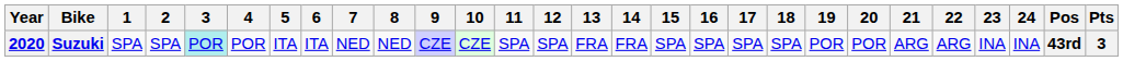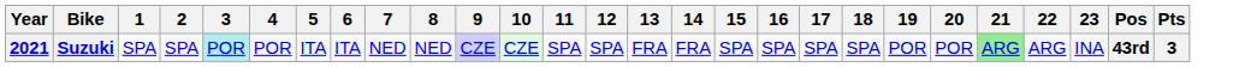 <table class="wikitable" style="text-align:center; font-size:90%">
 <tr>
 <th>Year</th>
 <th>Bike</th>
 <th>1</th>
 <th>2</th>
 <th>3</th>
 <th>4</th>
 <th>5</th>
 <th>6</th>
 <th>7</th>
 <th>8</th>
 <th>9</th>
 <th>10</th>
 <th>11</th>
 <th>12</th>
 <th>13</th>
 <th>14</th>
 <th>15</th>
 <th>16</th>
 <th>17</th>
 <th>18</th>
 <th>19</th>
 <th>20</th>
 <th>21</th>
 <th>22</th>
 <th>23</th>
-<th>24</th>
 <th>Pos</th>
 <th>Pts</th>
 </tr>
 <tr>
-<th><a href='#'>2020</a></th>
+<th><a href='#'>2021</a></th>
 <th><a href='#'>Suzuki</a></th>
 <td><a href='#'>SPA</a></td>
 <td><a href='#'>SPA</a></td>
 <td style="background: paleturquoise;"><a href='#'>POR</a></td>
 <td><a href='#'>POR</a></td>
 <td><a href='#'>ITA</a></td>
 <td><a href='#'>ITA</a></td>
 <td><a href='#'>NED</a></td>
 <td><a href='#'>NED</a></td>
 <td style="background:#cfcfff;"><a href='#'>CZE</a><br></td>
 <td style="background:#dfffdf;"><a href='#'>CZE</a><br></td>
 <td><a href='#'>SPA</a></td>
 <td><a href='#'>SPA</a></td>
 <td><a href='#'>FRA</a></td>
 <td><a href='#'>FRA</a></td>
 <td><a href='#'>SPA</a></td>
 <td><a href='#'>SPA</a></td>
 <td><a href='#'>SPA</a></td>
 <td><a href='#'>SPA</a></td>
 <td><a href='#'>POR</a></td>
 <td><a href='#'>POR</a></td>
+<td style="background: lightgreen;"><a href='#'>ARG</a></td>
 <td><a href='#'>ARG</a></td>
-<td><a href='#'>ARG</a></td>
-<td><a href='#'>INA</a></td>
 <td><a href='#'>INA</a></td>
 <th>43rd</th>
 <th>3</th>
 </tr>
 </table>
